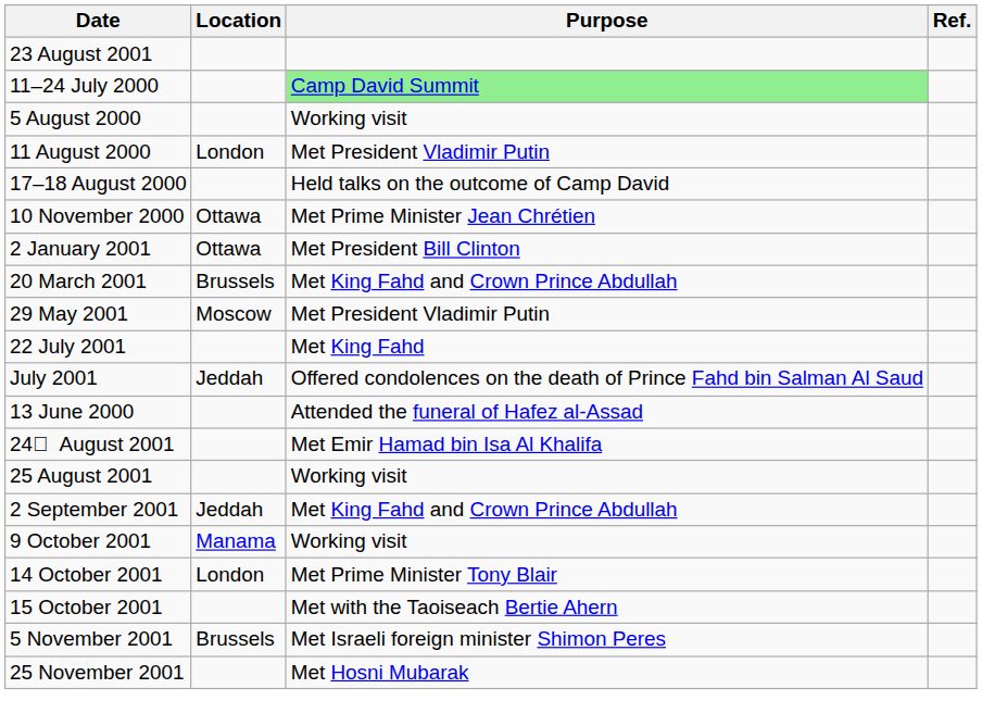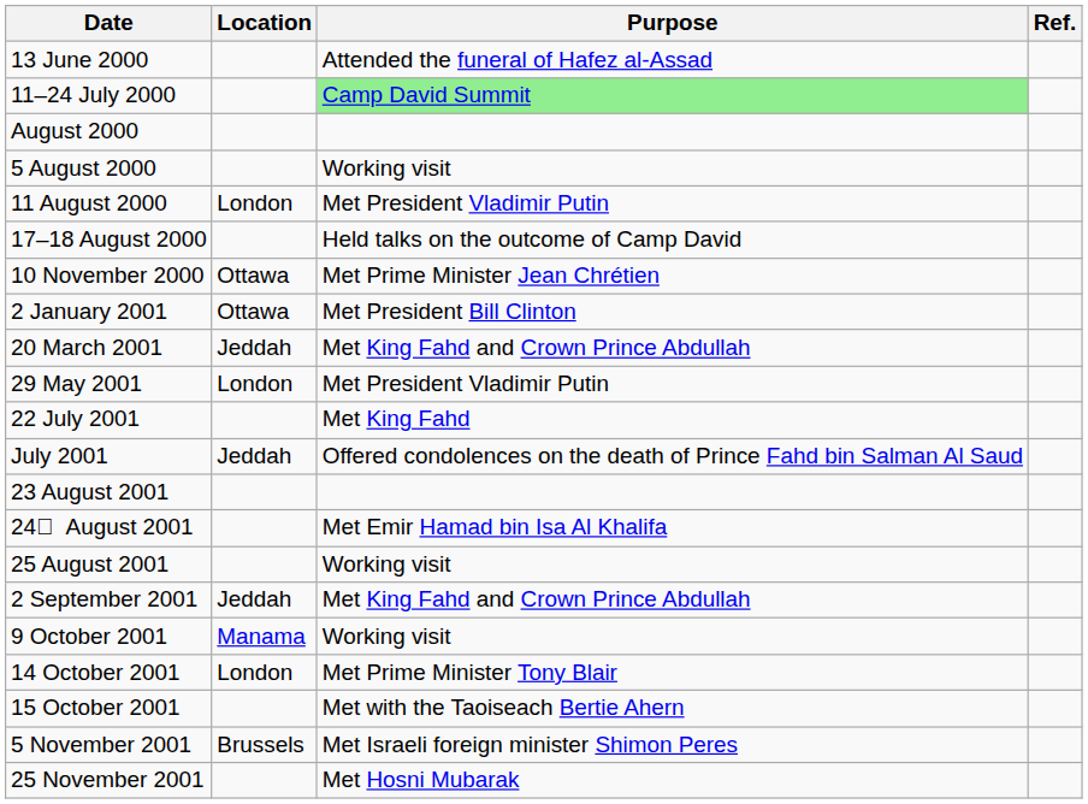 <table class="wikitable sortable">
 <tr>
 <th>Date</th>
 <th>Location</th>
 <th>Purpose</th>
 <th>Ref.</th>
 </tr>
 <tr>
-<td>23 August 2001</td>
+<td>13 June 2000</td>
 <td></td>
-<td></td>
+<td>Attended the <a href='#'>funeral of Hafez al-Assad</a></td>
 <td></td>
 </tr>
 <tr>
 <td>11–24 July 2000</td>
 <td></td>
 <td style="background: lightgreen;"><a href='#'>Camp David Summit</a></td>
+<td></td>
+</tr>
+<tr>
+<td>August 2000</td>
+<td></td>
+<td></td>
 <td></td>
 </tr>
 <tr>
 <td>5 August 2000</td>
 <td></td>
 <td>Working visit</td>
 <td></td>
 </tr>
 <tr>
 <td>11 August 2000</td>
 <td> London</td>
 <td>Met President <a href='#'>Vladimir Putin</a></td>
 <td></td>
 </tr>
 <tr>
 <td>17–18 August 2000</td>
 <td></td>
 <td>Held talks on the outcome of Camp David</td>
 <td></td>
 </tr>
 <tr>
 <td>10 November 2000</td>
 <td> Ottawa</td>
 <td>Met Prime Minister <a href='#'>Jean Chrétien</a></td>
 <td></td>
 </tr>
 <tr>
 <td>2 January 2001</td>
 <td> Ottawa</td>
 <td>Met President <a href='#'>Bill Clinton</a></td>
 <td></td>
 </tr>
 <tr>
 <td>20 March 2001</td>
-<td> Brussels</td>
+<td> Jeddah</td>
 <td>Met <a href='#'>King Fahd</a> and <a href='#'>Crown Prince Abdullah</a></td>
 <td></td>
 </tr>
 <tr>
 <td>29 May 2001</td>
-<td> Moscow</td>
+<td> London</td>
 <td>Met President Vladimir Putin</td>
 <td></td>
 </tr>
 <tr>
 <td>22 July 2001</td>
 <td></td>
 <td>Met <a href='#'>King Fahd</a></td>
 <td></td>
 </tr>
 <tr>
 <td>July 2001</td>
 <td> Jeddah</td>
 <td>Offered condolences on the death of Prince <a href='#'>Fahd bin Salman Al Saud</a></td>
 <td></td>
 </tr>
 <tr>
-<td>13 June 2000</td>
+<td>23 August 2001</td>
 <td></td>
-<td>Attended the <a href='#'>funeral of Hafez al-Assad</a></td>
+<td></td>
 <td></td>
 </tr>
 <tr>
 <td>24 ِ August 2001</td>
 <td></td>
 <td>Met Emir <a href='#'>Hamad bin Isa Al Khalifa</a></td>
 <td></td>
 </tr>
 <tr>
 <td>25 August 2001</td>
 <td></td>
 <td>Working visit</td>
 <td></td>
 </tr>
 <tr>
 <td>2 September 2001</td>
 <td> Jeddah</td>
 <td>Met <a href='#'>King Fahd</a> and <a href='#'>Crown Prince Abdullah</a></td>
 <td></td>
 </tr>
 <tr>
 <td>9 October 2001</td>
 <td> <a href='#'>Manama</a></td>
 <td>Working visit</td>
 <td></td>
 </tr>
 <tr>
 <td>14 October 2001</td>
 <td> London</td>
 <td>Met Prime Minister <a href='#'>Tony Blair</a></td>
 <td></td>
 </tr>
 <tr>
 <td>15 October 2001</td>
 <td></td>
 <td>Met with the Taoiseach <a href='#'>Bertie Ahern</a></td>
 <td></td>
 </tr>
 <tr>
 <td>5 November 2001</td>
 <td> Brussels</td>
 <td>Met Israeli foreign minister <a href='#'>Shimon Peres</a></td>
 <td></td>
 </tr>
 <tr>
 <td>25 November 2001</td>
 <td></td>
 <td>Met <a href='#'>Hosni Mubarak</a></td>
 <td></td>
 </tr>
 </table>
